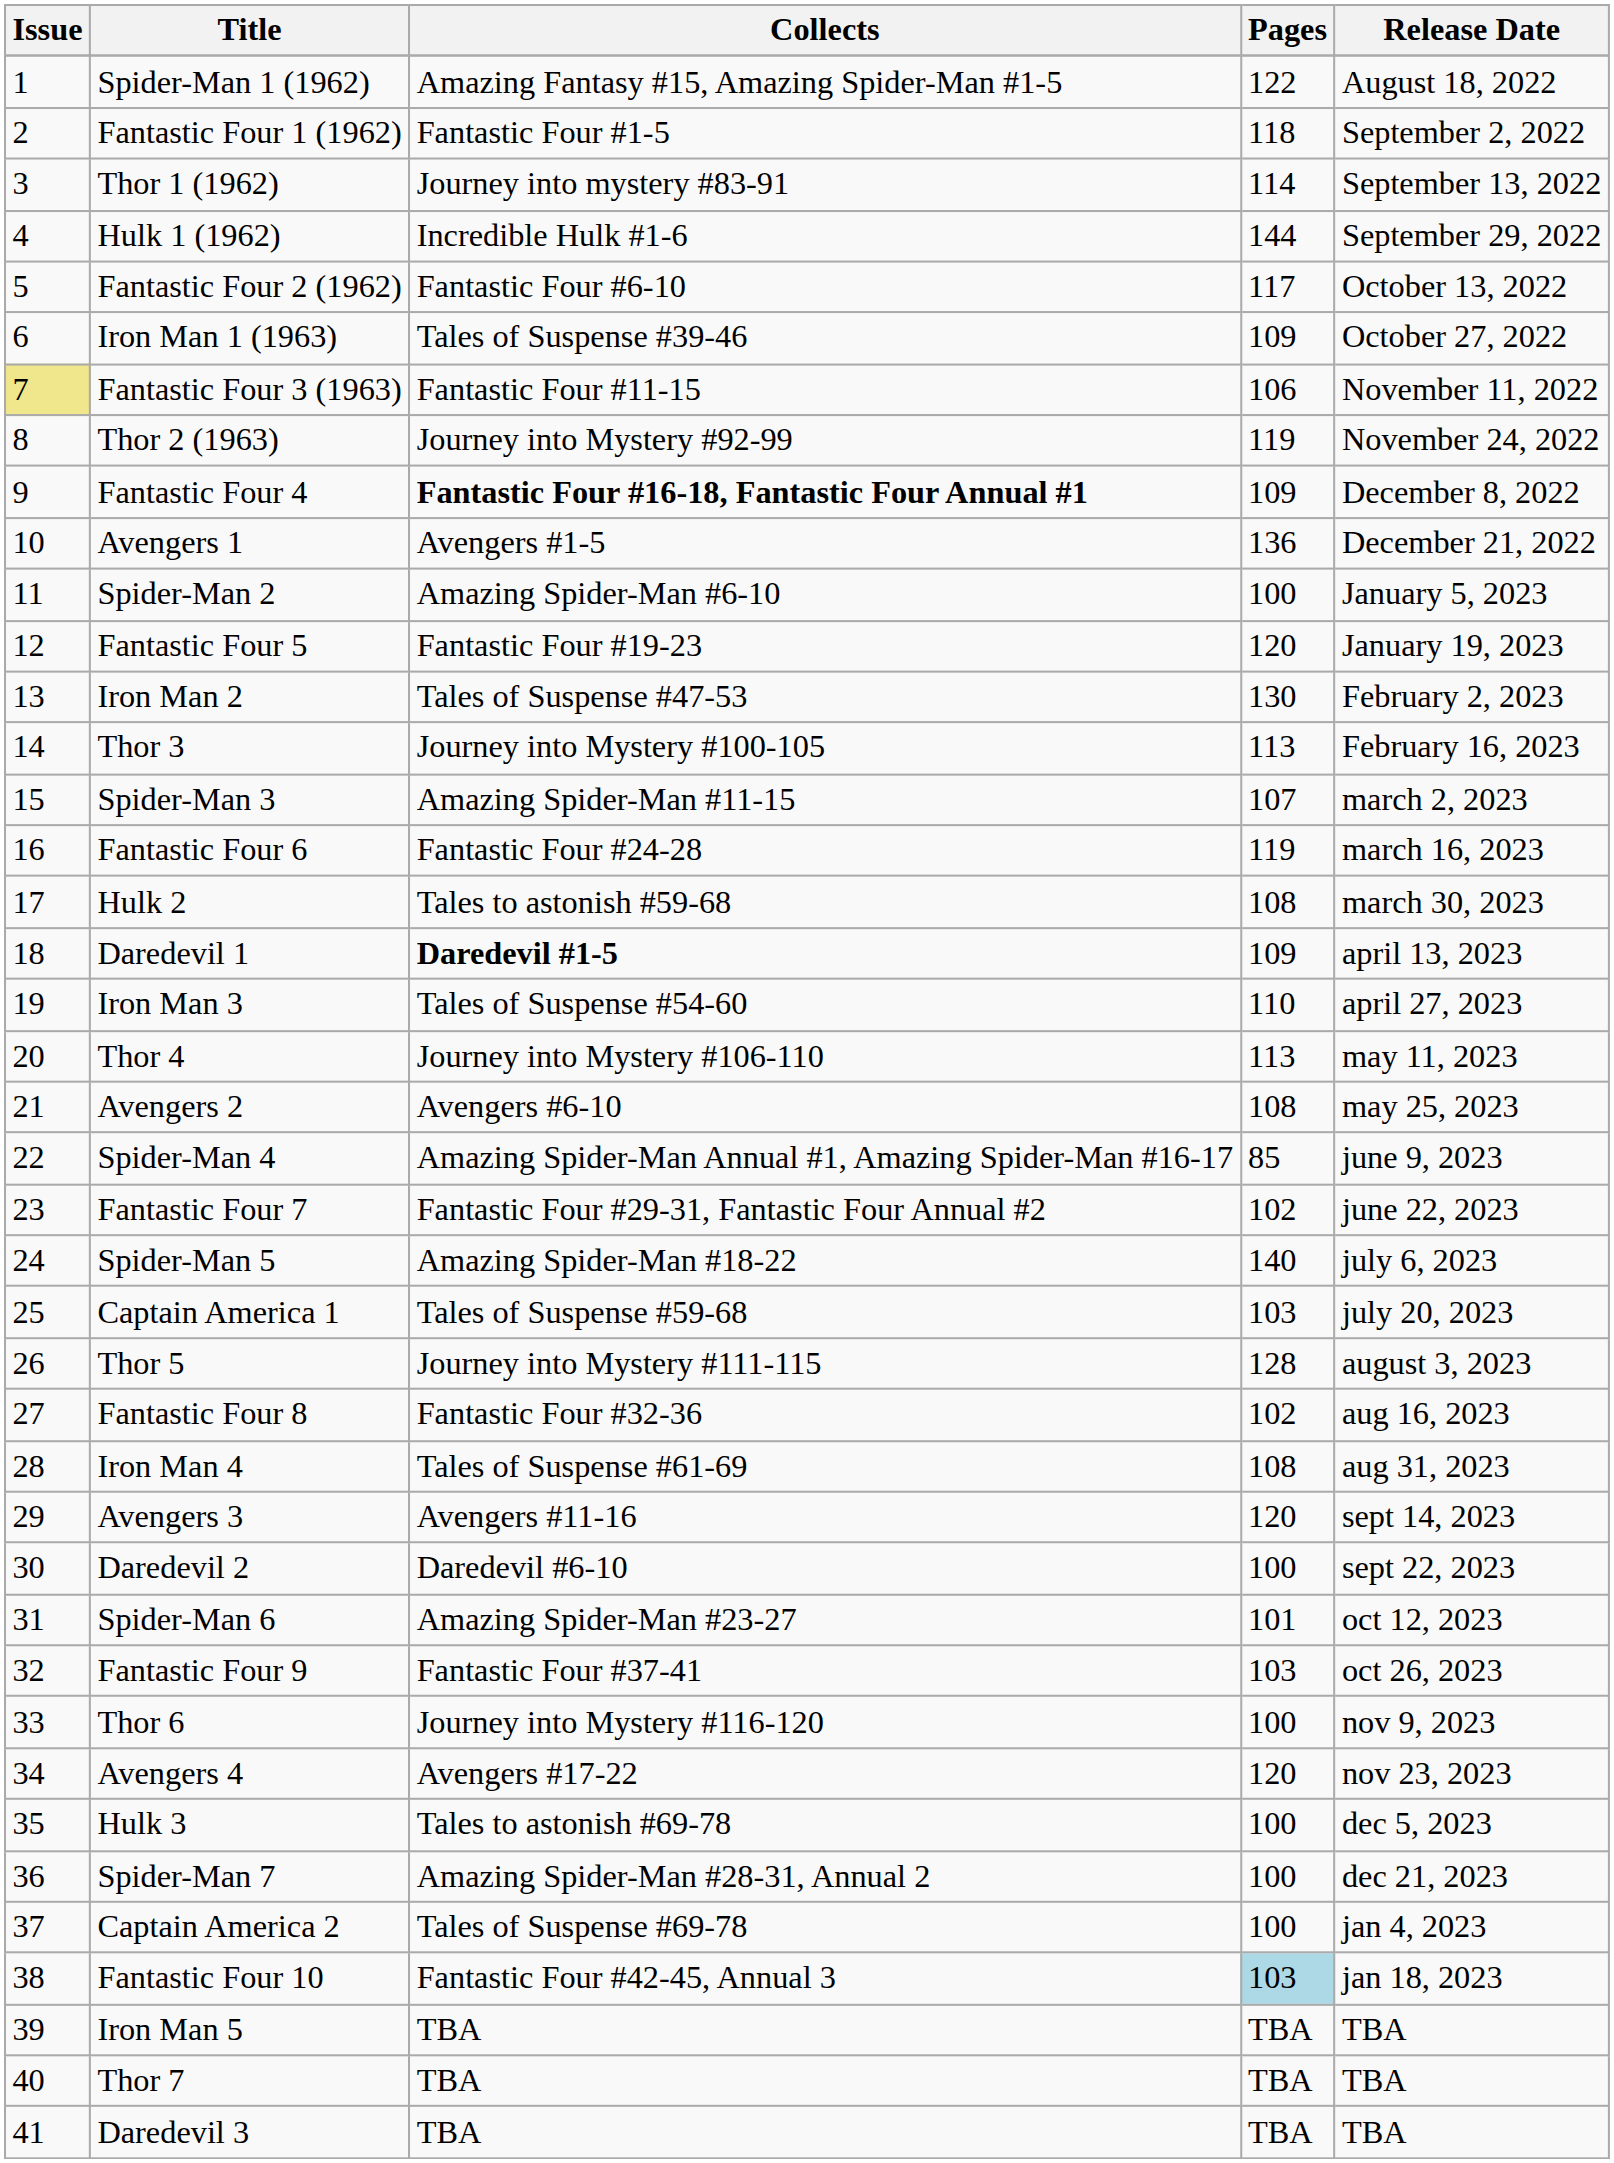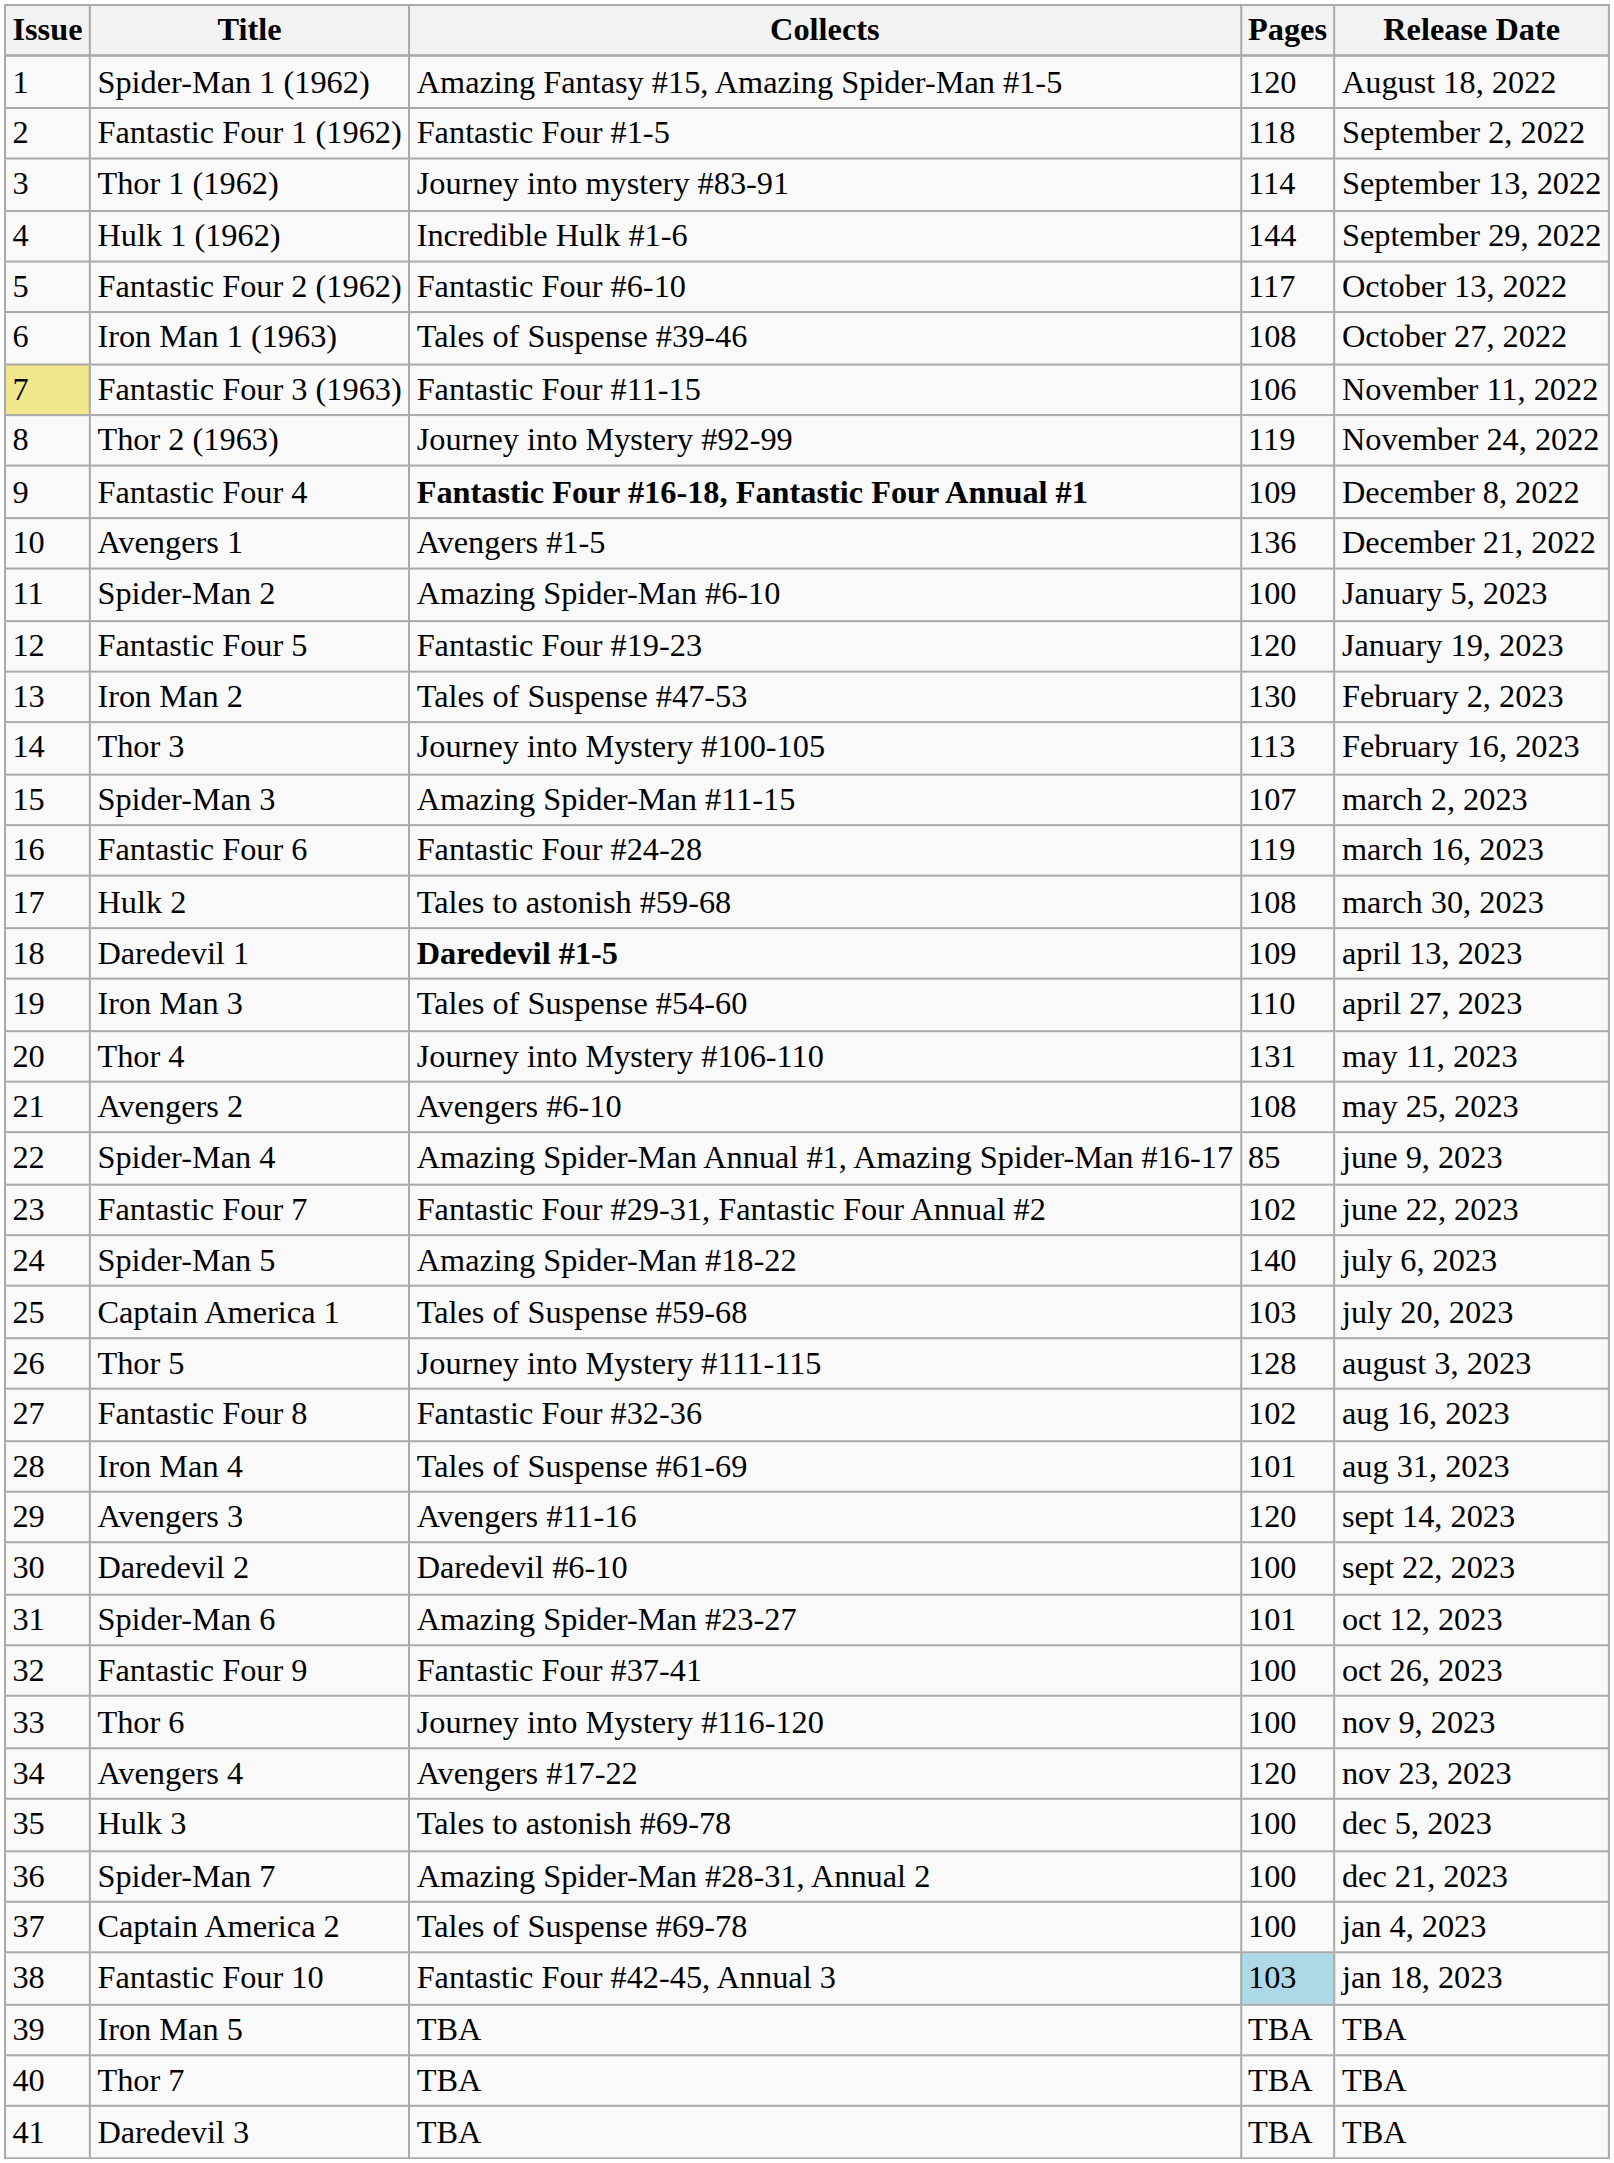 <table class="wikitable sortable" style="text-align: left;">
 <tr>
 <th>Issue</th>
 <th>Title</th>
 <th>Collects</th>
 <th>Pages</th>
 <th>Release Date</th>
 </tr>
 <tr valign="top">
 </tr>
 <tr>
 <td>1</td>
 <td>Spider-Man 1 (1962)</td>
 <td>Amazing Fantasy #15, Amazing Spider-Man #1-5</td>
-<td>122</td>
+<td>120</td>
 <td>August 18, 2022</td>
 </tr>
 <tr>
 <td>2</td>
 <td>Fantastic Four 1 (1962)</td>
 <td>Fantastic Four #1-5</td>
 <td>118</td>
 <td>September 2, 2022</td>
 </tr>
 <tr>
 <td>3</td>
 <td>Thor 1 (1962)</td>
 <td>Journey into mystery #83-91</td>
 <td>114</td>
 <td>September 13, 2022</td>
 </tr>
 <tr>
 <td>4</td>
 <td>Hulk 1 (1962)</td>
 <td>Incredible Hulk #1-6</td>
 <td>144</td>
 <td>September 29, 2022</td>
 </tr>
 <tr>
 <td>5</td>
 <td>Fantastic Four 2 (1962)</td>
 <td>Fantastic Four #6-10</td>
 <td>117</td>
 <td>October 13, 2022</td>
 </tr>
 <tr>
 <td>6</td>
 <td>Iron Man 1 (1963)</td>
 <td>Tales of Suspense #39-46</td>
-<td>109</td>
+<td>108</td>
 <td>October 27, 2022</td>
 </tr>
 <tr>
 <td style="background: khaki;">7</td>
 <td>Fantastic Four 3 (1963)</td>
 <td>Fantastic Four #11-15</td>
 <td>106</td>
 <td>November 11, 2022</td>
 </tr>
 <tr>
 <td>8</td>
 <td>Thor 2 (1963)</td>
 <td>Journey into Mystery #92-99</td>
 <td>119</td>
 <td>November 24, 2022</td>
 </tr>
 <tr>
 <td>9</td>
 <td>Fantastic Four 4</td>
 <td><strong>Fantastic Four #16-18, Fantastic Four Annual #1</strong></td>
 <td>109</td>
 <td>December 8, 2022</td>
 </tr>
 <tr>
 <td>10</td>
 <td>Avengers 1</td>
 <td>Avengers #1-5</td>
 <td>136</td>
 <td>December 21, 2022</td>
 </tr>
 <tr>
 <td>11</td>
 <td>Spider-Man 2</td>
 <td>Amazing Spider-Man #6-10</td>
 <td>100</td>
 <td>January 5, 2023</td>
 </tr>
 <tr>
 <td>12</td>
 <td>Fantastic Four 5</td>
 <td>Fantastic Four #19-23</td>
 <td>120</td>
 <td>January 19, 2023</td>
 </tr>
 <tr>
 <td>13</td>
 <td>Iron Man 2</td>
 <td>Tales of Suspense #47-53</td>
 <td>130</td>
 <td>February 2, 2023</td>
 </tr>
 <tr>
 <td>14</td>
 <td>Thor 3</td>
 <td>Journey into Mystery #100-105</td>
 <td>113</td>
 <td>February 16, 2023</td>
 </tr>
 <tr>
 <td>15</td>
 <td>Spider-Man 3</td>
 <td>Amazing Spider-Man #11-15</td>
 <td>107</td>
 <td>march 2, 2023</td>
 </tr>
 <tr>
 <td>16</td>
 <td>Fantastic Four 6</td>
 <td>Fantastic Four #24-28</td>
 <td>119</td>
 <td>march 16, 2023</td>
 </tr>
 <tr>
 <td>17</td>
 <td>Hulk 2</td>
 <td>Tales to astonish #59-68</td>
 <td>108</td>
 <td>march 30, 2023</td>
 </tr>
 <tr>
 <td>18</td>
 <td>Daredevil 1</td>
 <td><strong>Daredevil #1-5</strong></td>
 <td>109</td>
 <td>april 13, 2023</td>
 </tr>
 <tr>
 <td>19</td>
 <td>Iron Man 3</td>
 <td>Tales of Suspense #54-60</td>
 <td>110</td>
 <td>april 27, 2023</td>
 </tr>
 <tr>
 <td>20</td>
 <td>Thor 4</td>
 <td>Journey into Mystery #106-110</td>
-<td>113</td>
+<td>131</td>
 <td>may 11, 2023</td>
 </tr>
 <tr>
 <td>21</td>
 <td>Avengers 2</td>
 <td>Avengers #6-10</td>
 <td>108</td>
 <td>may 25, 2023</td>
 </tr>
 <tr>
 <td>22</td>
 <td>Spider-Man 4</td>
 <td>Amazing Spider-Man Annual #1, Amazing Spider-Man #16-17</td>
 <td>85</td>
 <td>june 9, 2023</td>
 </tr>
 <tr>
 <td>23</td>
 <td>Fantastic Four  7</td>
 <td>Fantastic Four #29-31, Fantastic Four Annual #2</td>
 <td>102</td>
 <td>june 22, 2023</td>
 </tr>
 <tr>
 <td>24</td>
 <td>Spider-Man 5</td>
 <td>Amazing Spider-Man #18-22</td>
 <td>140</td>
 <td>july 6, 2023</td>
 </tr>
 <tr>
 <td>25</td>
 <td>Captain America 1</td>
 <td>Tales of Suspense #59-68</td>
 <td>103</td>
 <td>july 20, 2023</td>
 </tr>
 <tr>
 <td>26</td>
 <td>Thor 5</td>
 <td>Journey into Mystery #111-115</td>
 <td>128</td>
 <td>august 3, 2023</td>
 </tr>
 <tr>
 <td>27</td>
 <td>Fantastic Four 8</td>
 <td>Fantastic Four #32-36</td>
 <td>102</td>
 <td>aug 16, 2023</td>
 </tr>
 <tr>
 <td>28</td>
 <td>Iron Man 4</td>
 <td>Tales of Suspense #61-69</td>
-<td>108</td>
+<td>101</td>
 <td>aug 31, 2023</td>
 </tr>
 <tr>
 <td>29</td>
 <td>Avengers 3</td>
 <td>Avengers #11-16</td>
 <td>120</td>
 <td>sept 14, 2023</td>
 </tr>
 <tr>
 <td>30</td>
 <td>Daredevil 2</td>
 <td>Daredevil #6-10</td>
 <td>100</td>
 <td>sept 22, 2023</td>
 </tr>
 <tr>
 <td>31</td>
 <td>Spider-Man 6</td>
 <td>Amazing Spider-Man #23-27</td>
 <td>101</td>
 <td>oct 12, 2023</td>
 </tr>
 <tr>
 <td>32</td>
 <td>Fantastic Four 9</td>
 <td>Fantastic Four #37-41</td>
-<td>103</td>
+<td>100</td>
 <td>oct 26, 2023</td>
 </tr>
 <tr>
 <td>33</td>
 <td>Thor 6</td>
 <td>Journey into Mystery #116-120</td>
 <td>100</td>
 <td>nov 9, 2023</td>
 </tr>
 <tr>
 <td>34</td>
 <td>Avengers 4</td>
 <td>Avengers #17-22</td>
 <td>120</td>
 <td>nov 23, 2023</td>
 </tr>
 <tr>
 <td>35</td>
 <td>Hulk 3</td>
 <td>Tales to astonish #69-78</td>
 <td>100</td>
 <td>dec 5, 2023</td>
 </tr>
 <tr>
 <td>36</td>
 <td>Spider-Man 7</td>
 <td>Amazing Spider-Man #28-31, Annual 2</td>
 <td>100</td>
 <td>dec 21, 2023</td>
 </tr>
 <tr>
 <td>37</td>
 <td>Captain America 2</td>
 <td>Tales of Suspense #69-78</td>
 <td>100</td>
 <td>jan 4, 2023</td>
 </tr>
 <tr>
 <td>38</td>
 <td>Fantastic Four 10</td>
 <td>Fantastic Four #42-45, Annual 3</td>
 <td style="background: lightblue;">103</td>
 <td>jan 18, 2023</td>
 </tr>
 <tr>
 <td>39</td>
 <td>Iron Man 5</td>
 <td>TBA</td>
 <td>TBA</td>
 <td>TBA</td>
 </tr>
 <tr>
 <td>40</td>
 <td>Thor 7</td>
 <td>TBA</td>
 <td>TBA</td>
 <td>TBA</td>
 </tr>
 <tr>
 <td>41</td>
 <td>Daredevil 3</td>
 <td>TBA</td>
 <td>TBA</td>
 <td>TBA</td>
 </tr>
 </table>
